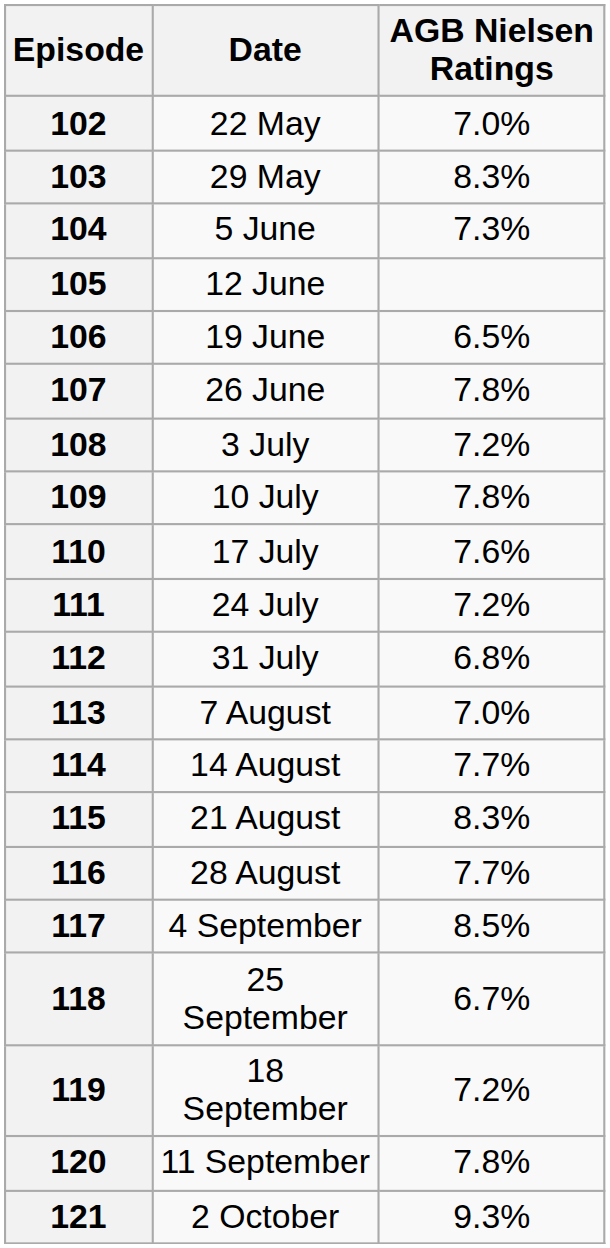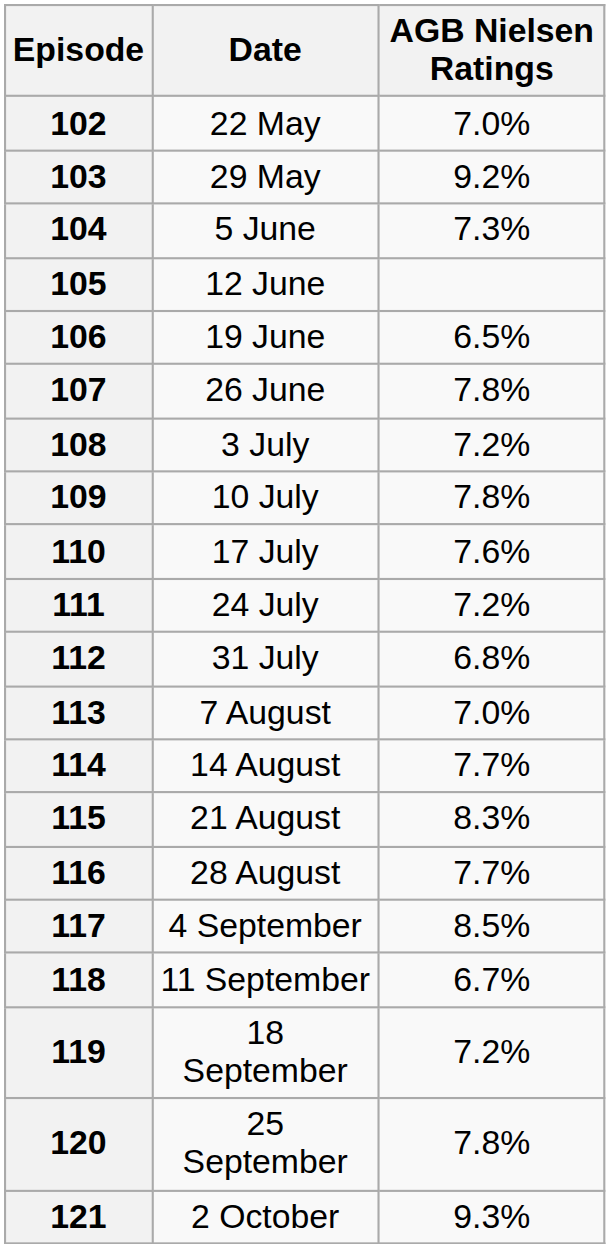 <table class=wikitable style=text-align:center>
 <tr>
 <th>Episode</th>
 <th style="width:100px;">Date</th>
 <th style="width:100px;">AGB Nielsen<br>Ratings</th>
 </tr>
 <tr>
 <th>102</th>
 <td>22 May</td>
 <td>7.0%</td>
 </tr>
 <tr>
 <th>103</th>
 <td>29 May</td>
-<td>8.3%</td>
+<td>9.2%</td>
 </tr>
 <tr>
 <th>104</th>
 <td>5 June</td>
 <td>7.3%</td>
 </tr>
 <tr>
 <th>105</th>
 <td>12 June</td>
 <td></td>
 </tr>
 <tr>
 <th>106</th>
 <td>19 June</td>
 <td>6.5%</td>
 </tr>
 <tr>
 <th>107</th>
 <td>26 June</td>
 <td>7.8%</td>
 </tr>
 <tr>
 <th>108</th>
 <td>3 July</td>
 <td>7.2%</td>
 </tr>
 <tr>
 <th>109</th>
 <td>10 July</td>
 <td>7.8%</td>
 </tr>
 <tr>
 <th>110</th>
 <td>17 July</td>
 <td>7.6%</td>
 </tr>
 <tr>
 <th>111</th>
 <td>24 July</td>
 <td>7.2%</td>
 </tr>
 <tr>
 <th>112</th>
 <td>31 July</td>
 <td>6.8%</td>
 </tr>
 <tr>
 <th>113</th>
 <td>7 August</td>
 <td>7.0%</td>
 </tr>
 <tr>
 <th>114</th>
 <td>14 August</td>
 <td>7.7%</td>
 </tr>
 <tr>
 <th>115</th>
 <td>21 August</td>
 <td>8.3%</td>
 </tr>
 <tr>
 <th>116</th>
 <td>28 August</td>
 <td>7.7%</td>
 </tr>
 <tr>
 <th>117</th>
 <td>4 September</td>
 <td>8.5%</td>
 </tr>
 <tr>
 <th>118</th>
-<td>25 September</td>
+<td>11 September</td>
 <td>6.7%</td>
 </tr>
 <tr>
 <th>119</th>
 <td>18 September</td>
 <td>7.2%</td>
 </tr>
 <tr>
 <th>120</th>
-<td>11 September</td>
+<td>25 September</td>
 <td>7.8%</td>
 </tr>
 <tr>
 <th>121</th>
 <td>2 October</td>
 <td>9.3%</td>
 </tr>
 <tr>
 </tr>
 </table>
